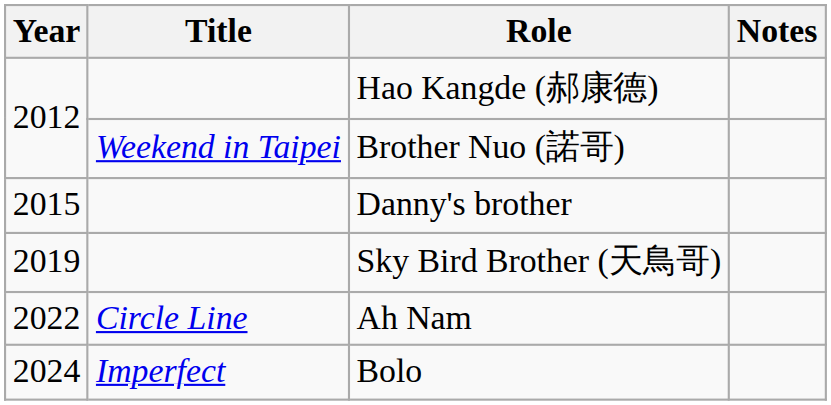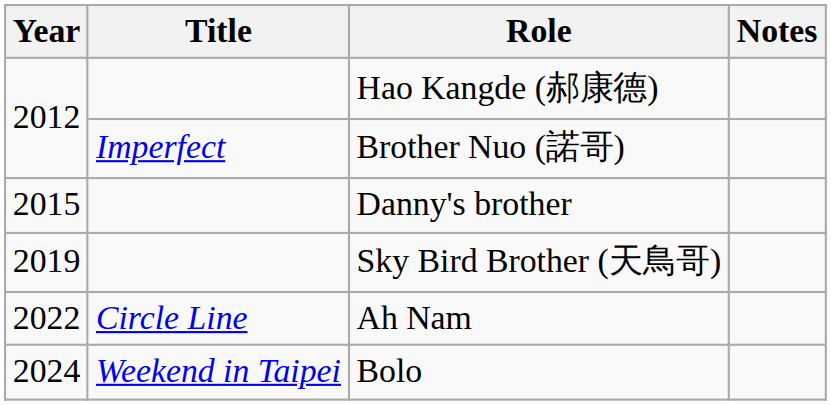 <table class="wikitable">
 <tr>
 <th>Year</th>
 <th>Title</th>
 <th>Role</th>
 <th>Notes</th>
 </tr>
 <tr>
 <td rowspan="2">2012</td>
 <td><em></em></td>
 <td>Hao Kangde (郝康德)</td>
 <td></td>
 </tr>
 <tr>
-<td><em><a href='#'>Weekend in Taipei</a></em></td>
+<td><em><a href='#'>Imperfect</a></em></td>
 <td>Brother Nuo (諾哥)</td>
 <td></td>
 </tr>
 <tr>
 <td>2015</td>
 <td><em></em></td>
 <td>Danny's brother</td>
 <td></td>
 </tr>
 <tr>
 <td>2019</td>
 <td><em></em></td>
 <td>Sky Bird Brother (天鳥哥)</td>
 <td></td>
 </tr>
 <tr>
 <td>2022</td>
 <td><em><a href='#'>Circle Line</a></em></td>
 <td>Ah Nam</td>
 <td></td>
 </tr>
 <tr>
 <td>2024</td>
-<td><em><a href='#'>Imperfect</a></em></td>
+<td><em><a href='#'>Weekend in Taipei</a></em></td>
 <td>Bolo</td>
 <td></td>
 </tr>
 </table>
